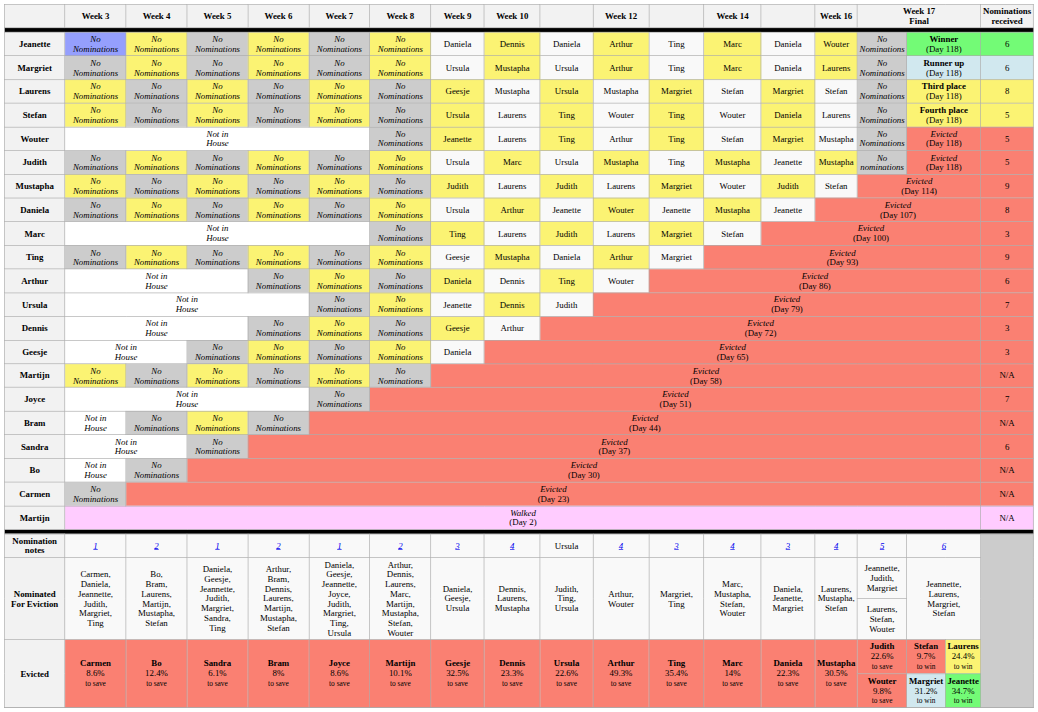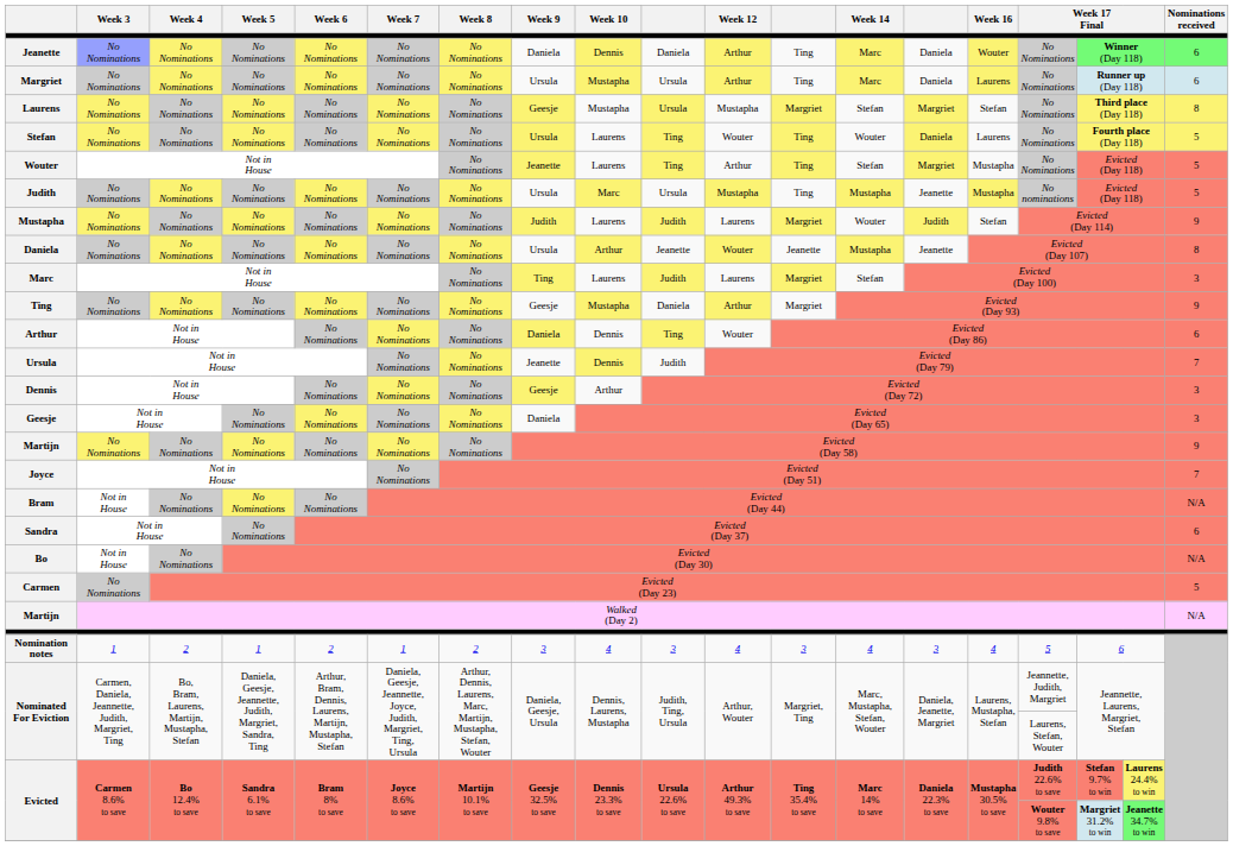 <table class="wikitable" style="text-align:center; width:100%; font-size:85%; line-height:15px;">
 <tr>
 <th style="width:7%"></th>
 <th style="width:7%">Week 3</th>
 <th style="width:7%">Week 4</th>
 <th style="width:7%">Week 5</th>
 <th style="width:7%">Week 6</th>
 <th style="width:7%">Week 7</th>
 <th style="width:7%">Week 8</th>
 <th style="width:7%">Week 9</th>
 <th style="width:7%">Week 10</th>
 <th style="width:7%"></th>
 <th style="width:7%">Week 12</th>
 <th style="width:7%"></th>
 <th style="width:7%">Week 14</th>
 <th style="width:7%"></th>
 <th style="width:7%">Week 16</th>
 <th style="width:7%" colspan="3">Week 17<br>Final</th>
 <th style="width:7%">Nominations<br>received</th>
 </tr>
 <tr>
 <th style="background:#000000" colspan="19"></th>
 </tr>
 <tr>
 <th>Jeanette</th>
 <td style="background:#959FFD;"><em>No<br>Nominations</em></td>
 <td style="background:#FBF373"><em>No<br>Nominations</em></td>
 <td style="background:#CCCCCC"><em>No<br>Nominations</em></td>
 <td style="background:#FBF373"><em>No<br>Nominations</em></td>
 <td style="background:#CCCCCC"><em>No<br>Nominations</em></td>
 <td style="background:#FBF373"><em>No<br>Nominations</em></td>
 <td>Daniela</td>
 <td style="background:#FBF373">Dennis</td>
 <td>Daniela</td>
 <td style="background:#FBF373">Arthur</td>
 <td>Ting</td>
 <td style="background:#FBF373">Marc</td>
 <td>Daniela</td>
 <td style="background:#FBF373">Wouter</td>
 <td style="background:#CCCCCC"><em>No<br>Nominations</em></td>
 <td style="background:#73FB76" colspan="2"><strong>Winner</strong><br>(Day 118)</td>
 <td style="background:#73FB76">6</td>
 </tr>
 <tr>
 <th>Margriet</th>
 <td style="background:#CCCCCC"><em>No<br>Nominations</em></td>
 <td style="background:#FBF373"><em>No<br>Nominations</em></td>
 <td style="background:#CCCCCC"><em>No<br>Nominations</em></td>
 <td style="background:#FBF373"><em>No<br>Nominations</em></td>
 <td style="background:#CCCCCC"><em>No<br>Nominations</em></td>
 <td style="background:#FBF373"><em>No<br>Nominations</em></td>
 <td>Ursula</td>
 <td style="background:#FBF373">Mustapha</td>
 <td>Ursula</td>
 <td style="background:#FBF373">Arthur</td>
 <td>Ting</td>
 <td style="background:#FBF373">Marc</td>
 <td>Daniela</td>
 <td style="background:#FBF373">Laurens</td>
 <td style="background:#CCCCCC"><em>No<br>Nominations</em></td>
 <td style="background:#D1E8EF" colspan="2"><strong>Runner up</strong><br>(Day 118)</td>
 <td style="background:#D1E8EF">6</td>
 </tr>
 <tr>
 <th>Laurens</th>
 <td style="background:#FBF373"><em>No<br>Nominations</em></td>
 <td style="background:#CCCCCC"><em>No<br>Nominations</em></td>
 <td style="background:#FBF373"><em>No<br>Nominations</em></td>
 <td style="background:#CCCCCC"><em>No<br>Nominations</em></td>
 <td style="background:#FBF373"><em>No<br>Nominations</em></td>
 <td style="background:#CCCCCC"><em>No<br>Nominations</em></td>
 <td style="background:#FBF373">Geesje</td>
 <td>Mustapha</td>
 <td style="background:#FBF373">Ursula</td>
 <td>Mustapha</td>
 <td style="background:#FBF373">Margriet</td>
 <td>Stefan</td>
 <td style="background:#FBF373">Margriet</td>
 <td>Stefan</td>
 <td style="background:#CCCCCC"><em>No<br>Nominations</em></td>
 <td style="background:#FBF373" colspan="2"><strong>Third place</strong><br>(Day 118)</td>
 <td style="background:#FBF373">8</td>
 </tr>
 <tr>
 <th>Stefan</th>
 <td style="background:#FBF373"><em>No<br>Nominations</em></td>
 <td style="background:#CCCCCC"><em>No<br>Nominations</em></td>
 <td style="background:#FBF373"><em>No<br>Nominations</em></td>
 <td style="background:#CCCCCC"><em>No<br>Nominations</em></td>
 <td style="background:#FBF373"><em>No<br>Nominations</em></td>
 <td style="background:#CCCCCC"><em>No<br>Nominations</em></td>
 <td style="background:#FBF373">Ursula</td>
 <td>Laurens</td>
 <td style="background:#FBF373">Ting</td>
 <td>Wouter</td>
 <td style="background:#FBF373">Ting</td>
 <td>Wouter</td>
 <td style="background:#FBF373">Daniela</td>
 <td>Laurens</td>
 <td style="background:#CCCCCC"><em>No<br>Nominations</em></td>
 <td style="background:#FBF373" colspan="2"><strong>Fourth place</strong><br>(Day 118)</td>
 <td style="background:#FBF373">5</td>
 </tr>
 <tr>
 <th>Wouter</th>
 <td style="background:#FFFFFF" colspan="5"><em>Not in<br>House</em></td>
 <td style="background:#CCCCCC"><em>No<br>Nominations</em></td>
 <td style="background:#FBF373">Jeanette</td>
 <td>Laurens</td>
 <td style="background:#FBF373">Ting</td>
 <td>Arthur</td>
 <td style="background:#FBF373">Ting</td>
 <td>Stefan</td>
 <td style="background:#FBF373">Margriet</td>
 <td>Mustapha</td>
 <td style="background:#CCCCCC"><em>No<br>Nominations</em></td>
 <td style="background:#FA8072" colspan="2"><em>Evicted</em><br>(Day 118)</td>
 <td style="background:#FA8072">5</td>
 </tr>
 <tr>
 <th>Judith</th>
 <td style="background:#CCCCCC"><em>No<br>Nominations</em></td>
 <td style="background:#FBF373"><em>No<br>Nominations</em></td>
 <td style="background:#CCCCCC"><em>No<br>Nominations</em></td>
 <td style="background:#FBF373"><em>No<br>Nominations</em></td>
 <td style="background:#CCCCCC"><em>No<br>Nominations</em></td>
 <td style="background:#FBF373"><em>No<br>Nominations</em></td>
 <td>Ursula</td>
 <td style="background:#FBF373">Marc</td>
 <td>Ursula</td>
 <td style="background:#FBF373">Mustapha</td>
 <td>Ting</td>
 <td style="background:#FBF373">Mustapha</td>
 <td>Jeanette</td>
 <td style="background:#FBF373">Mustapha</td>
 <td style="background:#CCCCCC"><em>No<br>nominations</em></td>
 <td style="background:#FA8072" colspan="2"><em>Evicted</em><br>(Day 118)</td>
 <td style="background:#FA8072">5</td>
 </tr>
 <tr>
 <th>Mustapha</th>
 <td style="background:#FBF373"><em>No<br>Nominations</em></td>
 <td style="background:#CCCCCC"><em>No<br>Nominations</em></td>
 <td style="background:#FBF373"><em>No<br>Nominations</em></td>
 <td style="background:#CCCCCC"><em>No<br>Nominations</em></td>
 <td style="background:#FBF373"><em>No<br>Nominations</em></td>
 <td style="background:#CCCCCC"><em>No<br>Nominations</em></td>
 <td style="background:#FBF373">Judith</td>
 <td>Laurens</td>
 <td style="background:#FBF373">Judith</td>
 <td>Laurens</td>
 <td style="background:#FBF373">Margriet</td>
 <td>Wouter</td>
 <td style="background:#FBF373">Judith</td>
 <td>Stefan</td>
 <td style="background:#FA8072" colspan="3"><em>Evicted</em><br>(Day 114)</td>
 <td style="background:#FA8072">9</td>
 </tr>
 <tr>
 <th>Daniela</th>
 <td style="background:#CCCCCC"><em>No<br>Nominations</em></td>
 <td style="background:#FBF373"><em>No<br>Nominations</em></td>
 <td style="background:#CCCCCC"><em>No<br>Nominations</em></td>
 <td style="background:#FBF373"><em>No<br>Nominations</em></td>
 <td style="background:#CCCCCC"><em>No<br>Nominations</em></td>
 <td style="background:#FBF373"><em>No<br>Nominations</em></td>
 <td>Ursula</td>
 <td style="background:#FBF373">Arthur</td>
 <td>Jeanette</td>
 <td style="background:#FBF373">Wouter</td>
 <td>Jeanette</td>
 <td style="background:#FBF373">Mustapha</td>
 <td>Jeanette</td>
 <td style="background:#FA8072" colspan="4"><em>Evicted</em><br>(Day 107)</td>
 <td style="background:#FA8072">8</td>
 </tr>
 <tr>
 <th>Marc</th>
 <td style="background:#FFFFFF" colspan="5"><em>Not in<br>House</em></td>
 <td style="background:#CCCCCC"><em>No<br>Nominations</em></td>
 <td style="background:#FBF373">Ting</td>
 <td>Laurens</td>
 <td style="background:#FBF373">Judith</td>
 <td>Laurens</td>
 <td style="background:#FBF373">Margriet</td>
 <td>Stefan</td>
 <td style="background:#FA8072" colspan="5"><em>Evicted</em><br>(Day 100)</td>
 <td style="background:#FA8072">3</td>
 </tr>
 <tr>
 <th>Ting</th>
 <td style="background:#CCCCCC"><em>No<br>Nominations</em></td>
 <td style="background:#FBF373"><em>No<br>Nominations</em></td>
 <td style="background:#CCCCCC"><em>No<br>Nominations</em></td>
 <td style="background:#FBF373"><em>No<br>Nominations</em></td>
 <td style="background:#CCCCCC"><em>No<br>Nominations</em></td>
 <td style="background:#FBF373"><em>No<br>Nominations</em></td>
 <td>Geesje</td>
 <td style="background:#FBF373">Mustapha</td>
 <td>Daniela</td>
 <td style="background:#FBF373">Arthur</td>
 <td>Margriet</td>
 <td style="background:#FA8072" colspan="6"><em>Evicted</em><br>(Day 93)</td>
 <td style="background:#FA8072">9</td>
 </tr>
 <tr>
 <th>Arthur</th>
 <td style="background:#FFFFFF" colspan="3"><em>Not in<br>House</em></td>
 <td style="background:#CCCCCC"><em>No<br>Nominations</em></td>
 <td style="background:#FBF373"><em>No<br>Nominations</em></td>
 <td style="background:#CCCCCC"><em>No<br>Nominations</em></td>
 <td style="background:#FBF373">Daniela</td>
 <td>Dennis</td>
 <td style="background:#FBF373">Ting</td>
 <td>Wouter</td>
 <td style="background:#FA8072" colspan="7"><em>Evicted</em><br>(Day 86)</td>
 <td style="background:#FA8072">6</td>
 </tr>
 <tr>
 <th>Ursula</th>
 <td style="background:#FFFFFF" colspan="4"><em>Not in<br>House</em></td>
 <td style="background:#CCCCCC"><em>No<br>Nominations</em></td>
 <td style="background:#FBF373"><em>No<br>Nominations</em></td>
 <td>Jeanette</td>
 <td style="background:#FBF373">Dennis</td>
 <td>Judith</td>
 <td style="background:#FA8072" colspan="8"><em>Evicted</em><br>(Day 79)</td>
 <td style="background:#FA8072">7</td>
 </tr>
 <tr>
 <th>Dennis</th>
 <td style="background:#FFFFFF" colspan="3"><em>Not in<br>House</em></td>
 <td style="background:#CCCCCC"><em>No<br>Nominations</em></td>
 <td style="background:#FBF373"><em>No<br>Nominations</em></td>
 <td style="background:#CCCCCC"><em>No<br>Nominations</em></td>
 <td style="background:#FBF373">Geesje</td>
 <td>Arthur</td>
 <td style="background:#FA8072" colspan="9"><em>Evicted</em><br>(Day 72)</td>
 <td style="background:#FA8072">3</td>
 </tr>
 <tr>
 <th>Geesje</th>
 <td colspan="2" style="background:#FFFFFF"><em>Not in<br>House</em></td>
 <td style="background:#CCCCCC"><em>No<br>Nominations</em></td>
 <td style="background:#FBF373"><em>No<br>Nominations</em></td>
 <td style="background:#CCCCCC"><em>No<br>Nominations</em></td>
 <td style="background:#FBF373"><em>No<br>Nominations</em></td>
 <td>Daniela</td>
 <td style="background:#FA8072" colspan="10"><em>Evicted</em><br>(Day 65)</td>
 <td style="background:#FA8072">3</td>
 </tr>
 <tr>
 <th>Martijn</th>
 <td style="background:#FBF373"><em>No<br>Nominations</em></td>
 <td style="background:#CCCCCC"><em>No<br>Nominations</em></td>
 <td style="background:#FBF373"><em>No<br>Nominations</em></td>
 <td style="background:#CCCCCC"><em>No<br>Nominations</em></td>
 <td style="background:#FBF373"><em>No<br>Nominations</em></td>
 <td style="background:#CCCCCC"><em>No<br>Nominations</em></td>
 <td style="background:#FA8072" colspan="11"><em>Evicted</em><br>(Day 58)</td>
-<td style="background:#FA8072">N/A</td>
+<td style="background:#FA8072">9</td>
 </tr>
 <tr>
 <th>Joyce</th>
 <td style="background:#FFFFFF" colspan="4"><em>Not in<br>House</em></td>
 <td style="background:#CCCCCC"><em>No<br>Nominations</em></td>
 <td style="background:#FA8072" colspan="12"><em>Evicted</em><br>(Day 51)</td>
 <td style="background:#FA8072">7</td>
 </tr>
 <tr>
 <th>Bram</th>
 <td style="background:#FFFFFF"><em>Not in<br>House</em></td>
 <td style="background:#CCCCCC"><em>No<br>Nominations</em></td>
 <td style="background:#FBF373"><em>No<br>Nominations</em></td>
 <td style="background:#CCCCCC"><em>No<br>Nominations</em></td>
 <td style="background:#FA8072" colspan="13"><em>Evicted</em><br>(Day 44)</td>
 <td style="background:#FA8072">N/A</td>
 </tr>
 <tr>
 <th>Sandra</th>
 <td style="background:#FFFFFF" colspan="2"><em>Not in<br>House</em></td>
 <td style="background:#CCCCCC"><em>No<br>Nominations</em></td>
 <td style="background:#FA8072" colspan="14"><em>Evicted</em><br>(Day 37)</td>
 <td style="background:#FA8072">6</td>
 </tr>
 <tr>
 <th>Bo</th>
 <td style="background:#FFFFFF"><em>Not in<br>House</em></td>
 <td style="background:#CCCCCC"><em>No<br>Nominations</em></td>
 <td style="background:#FA8072" colspan="15"><em>Evicted</em><br>(Day 30)</td>
 <td style="background:#FA8072">N/A</td>
 </tr>
 <tr>
 <th>Carmen</th>
 <td style="background:#CCCCCC"><em>No<br>Nominations</em></td>
 <td style="background:#FA8072" colspan="16"><em>Evicted</em><br>(Day 23)</td>
-<td style="background:#FA8072">N/A</td>
+<td style="background:#FA8072">5</td>
 </tr>
 <tr>
 <th>Martijn</th>
 <td style="background:#fcf" colspan="17"><em>Walked</em><br>(Day 2)</td>
 <td style="background:#fcf">N/A</td>
 </tr>
 <tr>
 <th style="background:#000000" colspan="19"></th>
 </tr>
 <tr>
 <th>Nomination notes</th>
 <td><em><a href='#'>1</a></em></td>
 <td><em><a href='#'>2</a></em></td>
 <td><em><a href='#'>1</a></em></td>
 <td><em><a href='#'>2</a></em></td>
 <td><em><a href='#'>1</a></em></td>
 <td><em><a href='#'>2</a></em></td>
 <td><em><a href='#'>3</a></em></td>
 <td><em><a href='#'>4</a></em></td>
-<td>Ursula</td>
+<td><em><a href='#'>3</a></em></td>
 <td><em><a href='#'>4</a></em></td>
 <td><em><a href='#'>3</a></em></td>
 <td><em><a href='#'>4</a></em></td>
 <td><em><a href='#'>3</a></em></td>
 <td><em><a href='#'>4</a></em></td>
 <td><em><a href='#'>5</a></em></td>
 <td colspan="2"><em><a href='#'>6</a></em></td>
 <td style="background:#ccc" rowspan="5"></td>
 </tr>
 <tr>
 <th rowspan="2">Nominated<br>For Eviction</th>
 <td rowspan="2">Carmen,<br>Daniela,<br>Jeannette,<br>Judith,<br>Margriet,<br>Ting</td>
 <td rowspan="2">Bo,<br>Bram,<br>Laurens,<br>Martijn,<br>Mustapha,<br>Stefan</td>
 <td rowspan="2">Daniela,<br>Geesje,<br>Jeannette,<br>Judith,<br>Margriet,<br>Sandra,<br>Ting</td>
 <td rowspan="2">Arthur,<br>Bram,<br>Dennis,<br>Laurens,<br>Martijn,<br>Mustapha,<br>Stefan</td>
 <td rowspan="2">Daniela,<br>Geesje,<br>Jeannette,<br>Joyce,<br>Judith,<br>Margriet,<br>Ting,<br>Ursula</td>
 <td rowspan="2">Arthur,<br>Dennis,<br>Laurens,<br>Marc,<br>Martijn,<br>Mustapha,<br>Stefan,<br>Wouter</td>
 <td rowspan="2">Daniela,<br>Geesje,<br>Ursula</td>
 <td rowspan="2">Dennis,<br>Laurens,<br>Mustapha</td>
 <td rowspan="2">Judith,<br>Ting,<br>Ursula</td>
 <td rowspan="2">Arthur,<br>Wouter</td>
 <td rowspan="2">Margriet,<br>Ting</td>
 <td rowspan="2">Marc,<br>Mustapha,<br>Stefan,<br>Wouter</td>
 <td rowspan="2">Daniela,<br>Jeanette,<br>Margriet</td>
 <td rowspan="2">Laurens,<br>Mustapha,<br>Stefan</td>
 <td>Jeannette,<br>Judith,<br>Margriet</td>
 <td colspan="2" rowspan="2">Jeannette,<br>Laurens,<br>Margriet,<br>Stefan</td>
 </tr>
 <tr>
 <td>Laurens,<br>Stefan,<br>Wouter</td>
 </tr>
 <tr>
 <th rowspan="2">Evicted</th>
 <td style="background:#FA8072" rowspan="2"><strong>Carmen</strong><br>8.6%<br><small>to save</small></td>
 <td style="background:#FA8072" rowspan="2"><strong>Bo</strong><br>12.4%<br><small>to save</small></td>
 <td style="background:#FA8072" rowspan="2"><strong>Sandra</strong><br>6.1%<br><small>to save</small></td>
 <td style="background:#FA8072" rowspan="2"><strong>Bram</strong><br>8%<br><small>to save</small></td>
 <td style="background:#FA8072" rowspan="2"><strong>Joyce</strong><br>8.6%<br><small>to save</small></td>
 <td style="background:#FA8072" rowspan="2"><strong>Martijn</strong><br>10.1%<br><small>to save</small></td>
 <td style="background:#FA8072" rowspan="2"><strong>Geesje</strong><br>32.5%<br><small>to save</small></td>
 <td style="background:#FA8072" rowspan="2"><strong>Dennis</strong><br>23.3%<br><small>to save</small></td>
 <td style="background:#FA8072" rowspan="2"><strong>Ursula</strong><br>22.6%<br><small>to save</small></td>
 <td style="background:#FA8072" rowspan="2"><strong>Arthur</strong><br>49.3%<br><small>to save</small></td>
 <td style="background:#FA8072" rowspan="2"><strong>Ting</strong><br>35.4%<br><small>to save</small></td>
 <td style="background:#FA8072" rowspan="2"><strong>Marc</strong><br>14%<br><small>to save</small></td>
 <td style="background:#FA8072" rowspan="2"><strong>Daniela</strong><br>22.3%<br><small>to save</small></td>
 <td style="background:#FA8072" rowspan="2"><strong>Mustapha</strong><br>30.5%<br><small>to save</small></td>
 <td style="background:#FA8072"><strong>Judith</strong><br>22.6%<br><small>to save</small></td>
 <td style="background:#FA8072"><strong>Stefan</strong><br>9.7%<br><small>to win</small></td>
 <td style="background:#FBF373"><strong>Laurens</strong><br>24.4%<br><small>to win</small></td>
 </tr>
 <tr>
 <td style="background:#FA8072"><strong>Wouter</strong><br>9.8%<br><small>to save</small></td>
 <td style="background:#D1E8EF"><strong>Margriet</strong><br>31.2%<br><small>to win</small></td>
 <td style="background:#73FB76"><strong>Jeanette</strong><br>34.7%<br><small>to win</small></td>
 </tr>
 <tr>
 </tr>
 </table>
